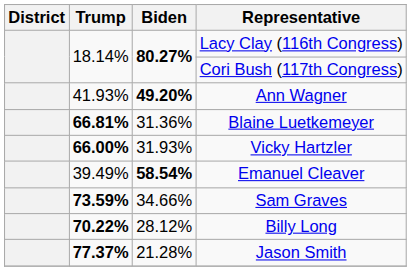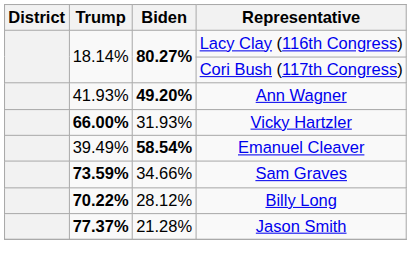 <table class=wikitable>
 <tr>
 <th>District</th>
 <th>Trump</th>
 <th>Biden</th>
 <th>Representative</th>
 </tr>
 <tr align=center>
 <th rowspan=2 ></th>
 <td rowspan=2>18.14%</td>
 <td rowspan=2><strong>80.27%</strong></td>
 <td><a href='#'>Lacy Clay</a> (<a href='#'>116th Congress</a>)</td>
 </tr>
 <tr align=center>
 <td><a href='#'>Cori Bush</a> (<a href='#'>117th Congress</a>)</td>
 </tr>
 <tr align=center>
 <th></th>
 <td>41.93%</td>
 <td><strong>49.20%</strong></td>
 <td><a href='#'>Ann Wagner</a></td>
-</tr>
-<tr align=center>
-<th></th>
-<td><strong>66.81%</strong></td>
-<td>31.36%</td>
-<td><a href='#'>Blaine Luetkemeyer</a></td>
 </tr>
 <tr align=center>
 <th></th>
 <td><strong>66.00%</strong></td>
 <td>31.93%</td>
 <td><a href='#'>Vicky Hartzler</a></td>
 </tr>
 <tr align=center>
 <th></th>
 <td>39.49%</td>
 <td><strong>58.54%</strong></td>
 <td><a href='#'>Emanuel Cleaver</a></td>
 </tr>
 <tr align=center>
 <th></th>
 <td><strong>73.59%</strong></td>
 <td>34.66%</td>
 <td><a href='#'>Sam Graves</a></td>
 </tr>
 <tr align=center>
 <th></th>
 <td><strong>70.22%</strong></td>
 <td>28.12%</td>
 <td><a href='#'>Billy Long</a></td>
 </tr>
 <tr align=center>
 <th></th>
 <td><strong>77.37%</strong></td>
 <td>21.28%</td>
 <td><a href='#'>Jason Smith</a></td>
 </tr>
 <tr align=center>
 </tr>
 </table>
